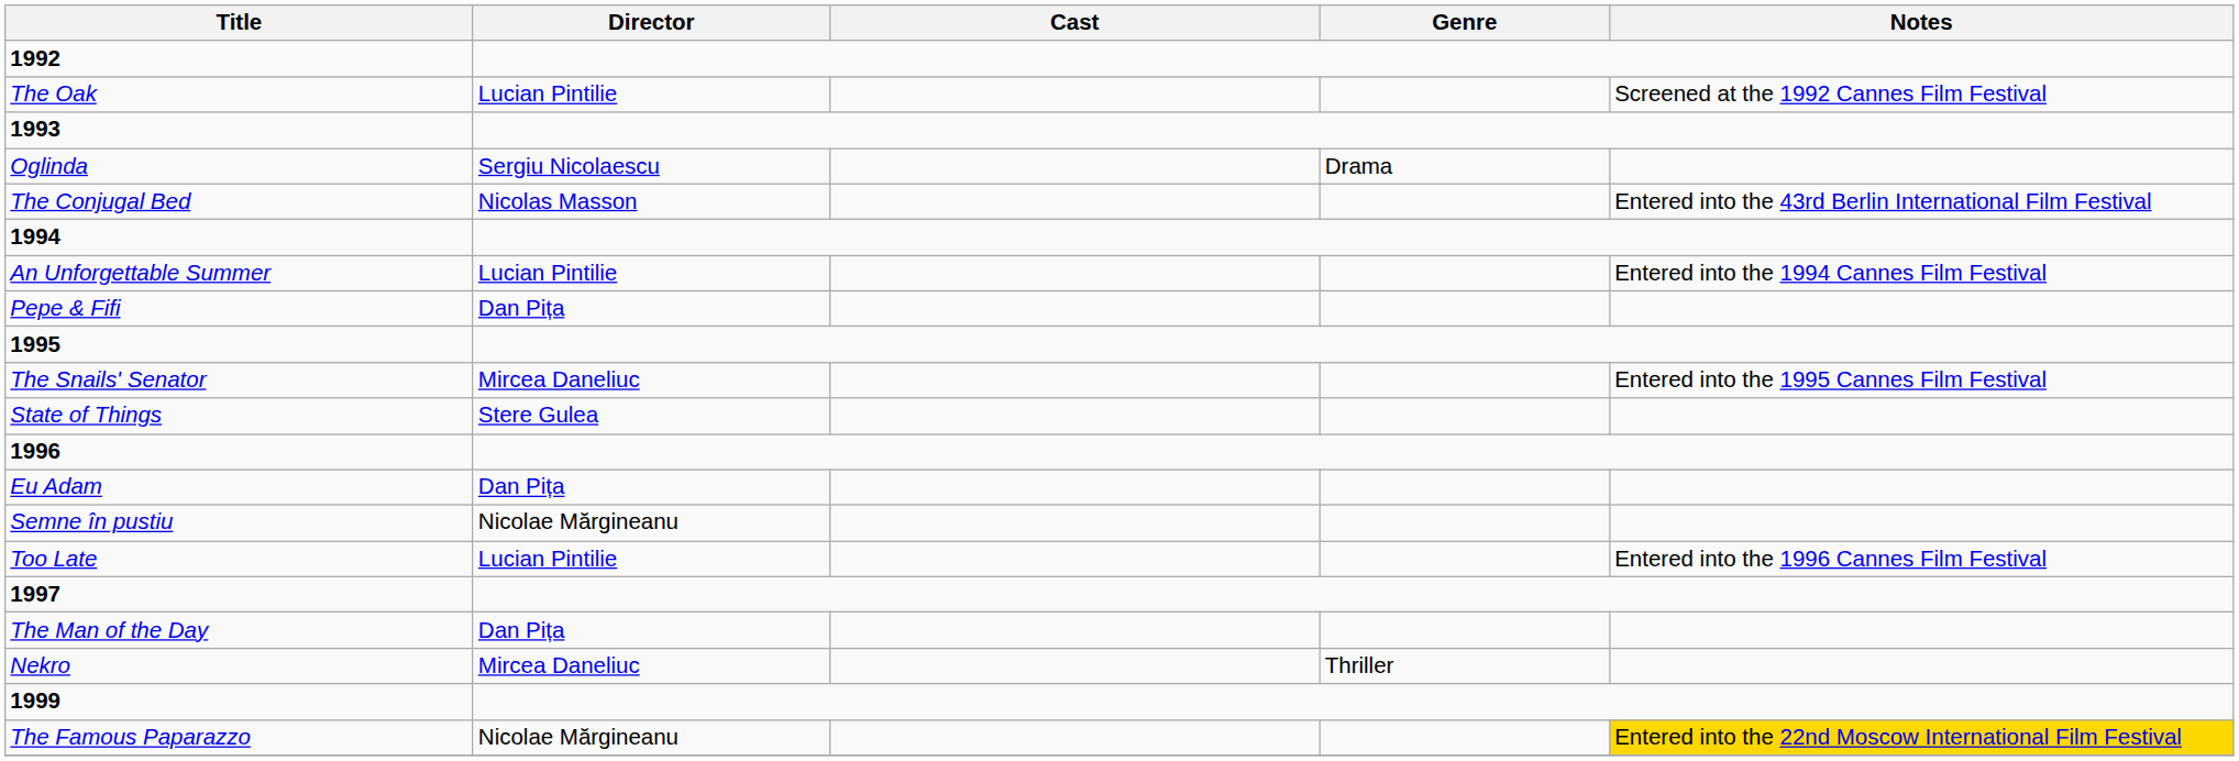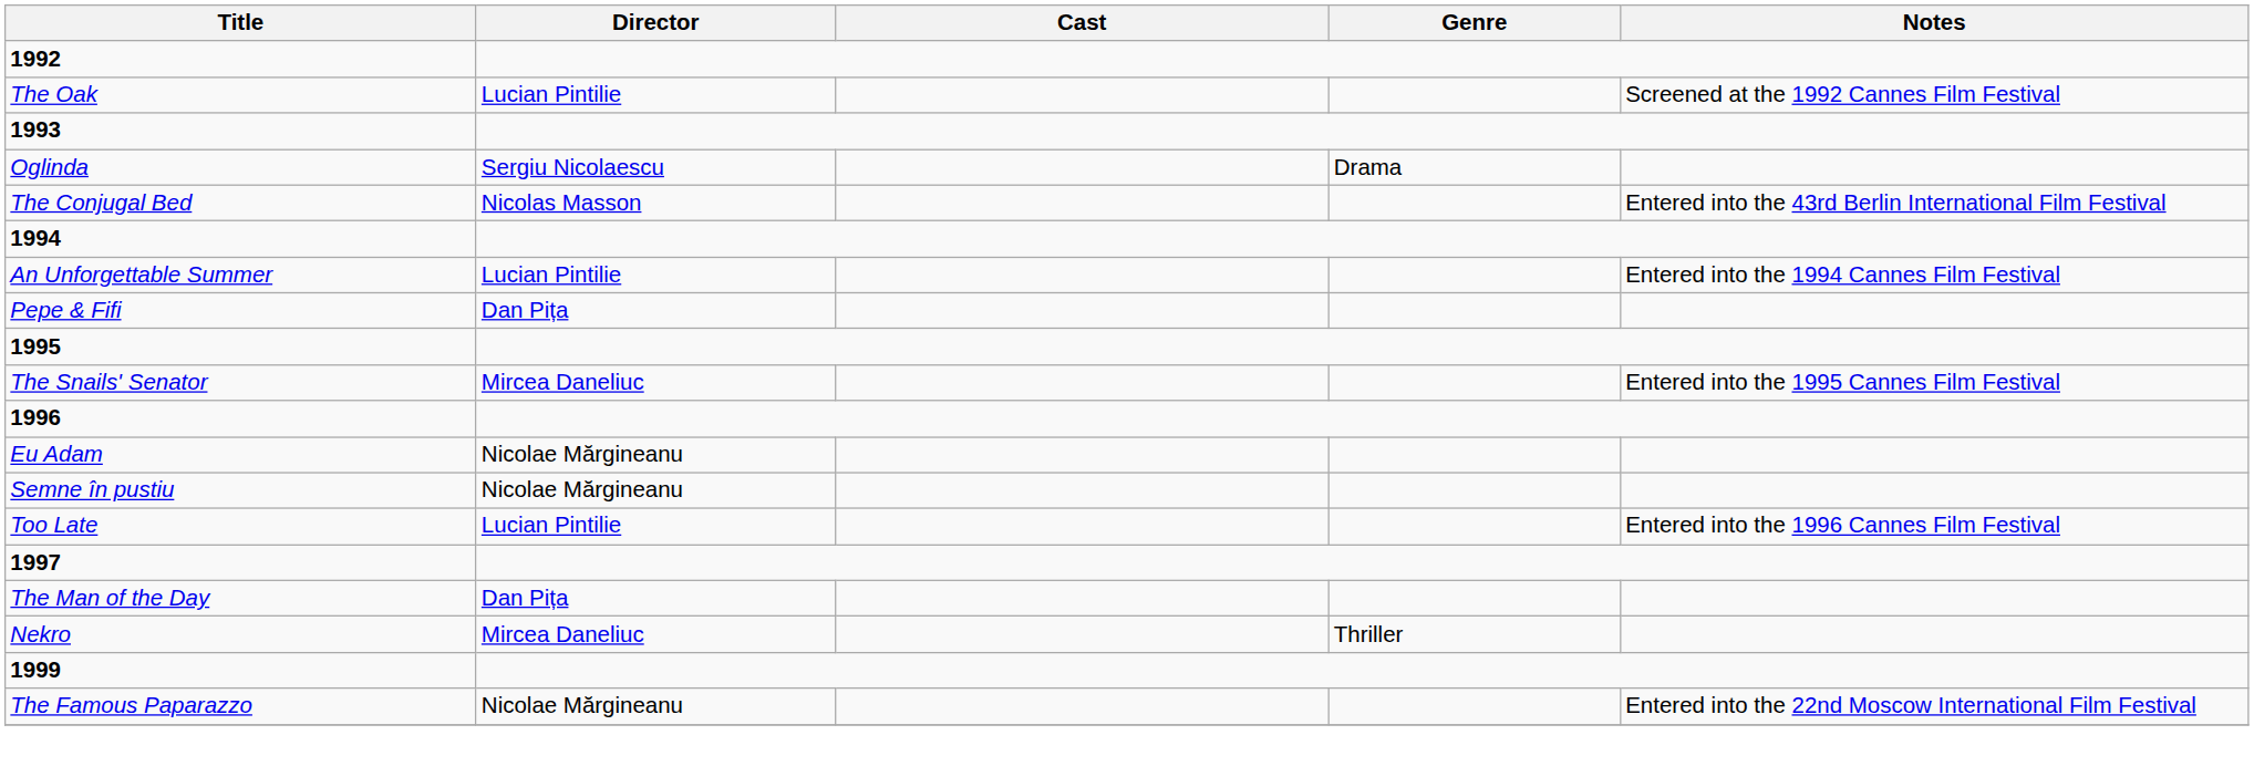 <table class="wikitable" width= "100%">
 <tr>
 <th width=21%>Title</th>
 <th width=16%>Director</th>
 <th width=22%>Cast</th>
 <th width=13%>Genre</th>
 <th width=28%>Notes</th>
 </tr>
 <tr>
 <td><strong>1992</strong></td>
 </tr>
 <tr>
 <td><em><a href='#'>The Oak</a></em></td>
 <td><a href='#'>Lucian Pintilie</a></td>
 <td></td>
 <td></td>
 <td>Screened at the <a href='#'>1992 Cannes Film Festival</a></td>
 </tr>
 <tr>
 <td><strong>1993</strong></td>
 </tr>
 <tr>
 <td><em><a href='#'>Oglinda</a></em></td>
 <td><a href='#'>Sergiu Nicolaescu</a></td>
 <td></td>
 <td>Drama</td>
 <td></td>
 </tr>
 <tr>
 <td><em><a href='#'>The Conjugal Bed</a></em></td>
 <td><a href='#'>Nicolas Masson</a></td>
 <td></td>
 <td></td>
 <td>Entered into the <a href='#'>43rd Berlin International Film Festival</a></td>
 </tr>
 <tr>
 <td><strong>1994</strong></td>
 </tr>
 <tr>
 <td><em><a href='#'>An Unforgettable Summer</a></em></td>
 <td><a href='#'>Lucian Pintilie</a></td>
 <td></td>
 <td></td>
 <td>Entered into the <a href='#'>1994 Cannes Film Festival</a></td>
 </tr>
 <tr>
 <td><em><a href='#'>Pepe & Fifi</a></em></td>
 <td><a href='#'>Dan Pița</a></td>
 <td></td>
 <td></td>
 <td></td>
 </tr>
 <tr>
 <td><strong>1995</strong></td>
 </tr>
 <tr>
 <td><em><a href='#'>The Snails' Senator</a></em></td>
 <td><a href='#'>Mircea Daneliuc</a></td>
 <td></td>
 <td></td>
 <td>Entered into the <a href='#'>1995 Cannes Film Festival</a></td>
 </tr>
 <tr>
-<td><em><a href='#'>State of Things</a></em></td>
-<td><a href='#'>Stere Gulea</a></td>
-<td></td>
-<td></td>
-<td></td>
-</tr>
-<tr>
 <td><strong>1996</strong></td>
 </tr>
 <tr>
 <td><em><a href='#'>Eu Adam</a></em></td>
-<td><a href='#'>Dan Pița</a></td>
+<td>Nicolae Mărgineanu</td>
 <td></td>
 <td></td>
 <td></td>
 </tr>
 <tr>
 <td><em><a href='#'>Semne în pustiu</a></em></td>
 <td>Nicolae Mărgineanu</td>
 <td></td>
 <td></td>
 <td></td>
 </tr>
 <tr>
 <td><em><a href='#'>Too Late</a></em></td>
 <td><a href='#'>Lucian Pintilie</a></td>
 <td></td>
 <td></td>
 <td>Entered into the <a href='#'>1996 Cannes Film Festival</a></td>
 </tr>
 <tr>
 <td><strong>1997</strong></td>
 </tr>
 <tr>
 <td><em><a href='#'>The Man of the Day</a></em></td>
 <td><a href='#'>Dan Pița</a></td>
 <td></td>
 <td></td>
 <td></td>
 </tr>
 <tr>
 <td><em><a href='#'>Nekro</a></em></td>
 <td><a href='#'>Mircea Daneliuc</a></td>
 <td></td>
 <td>Thriller</td>
 <td></td>
 </tr>
 <tr>
 <td><strong>1999</strong></td>
 </tr>
 <tr>
 <td><em><a href='#'>The Famous Paparazzo</a></em></td>
 <td>Nicolae Mărgineanu</td>
 <td></td>
 <td></td>
-<td style="background: gold;">Entered into the <a href='#'>22nd Moscow International Film Festival</a></td>
+<td>Entered into the <a href='#'>22nd Moscow International Film Festival</a></td>
 </tr>
 <tr>
 </tr>
 </table>
